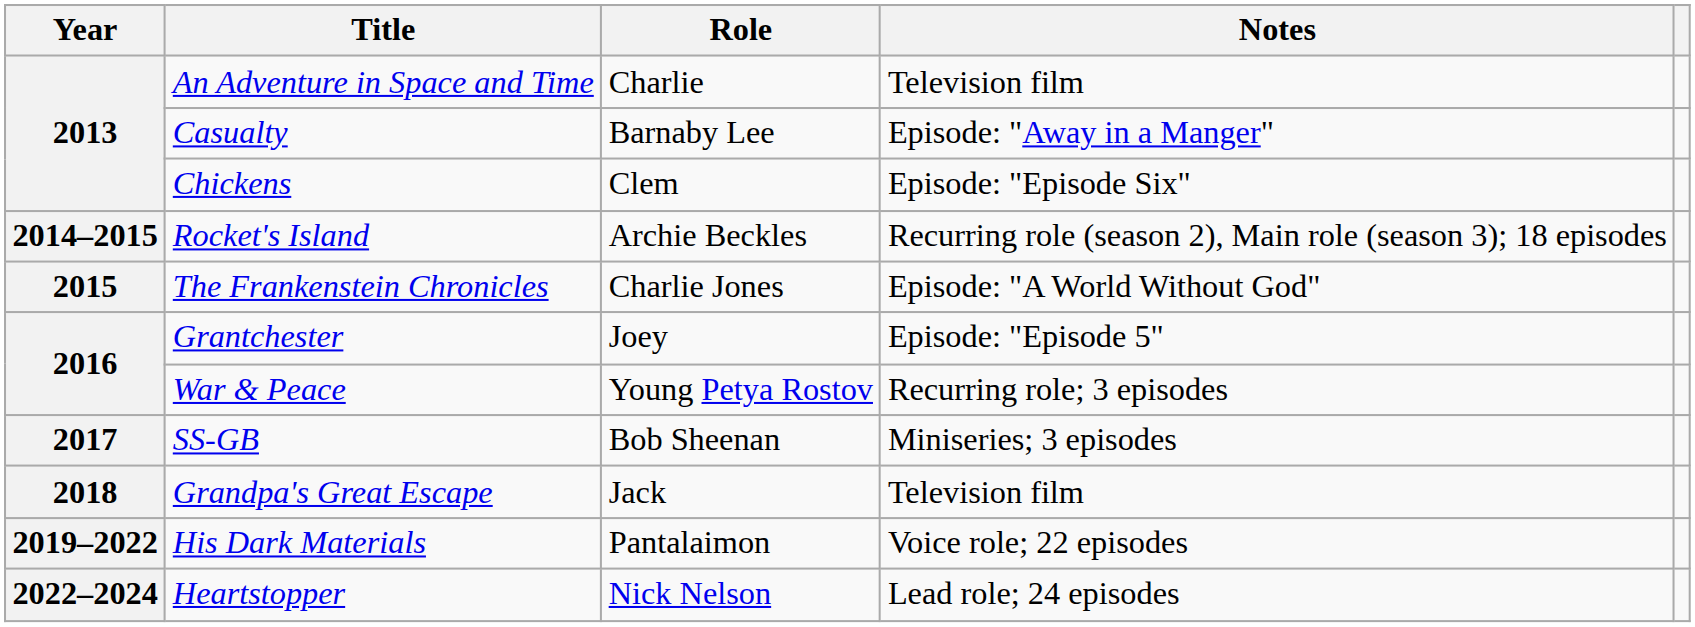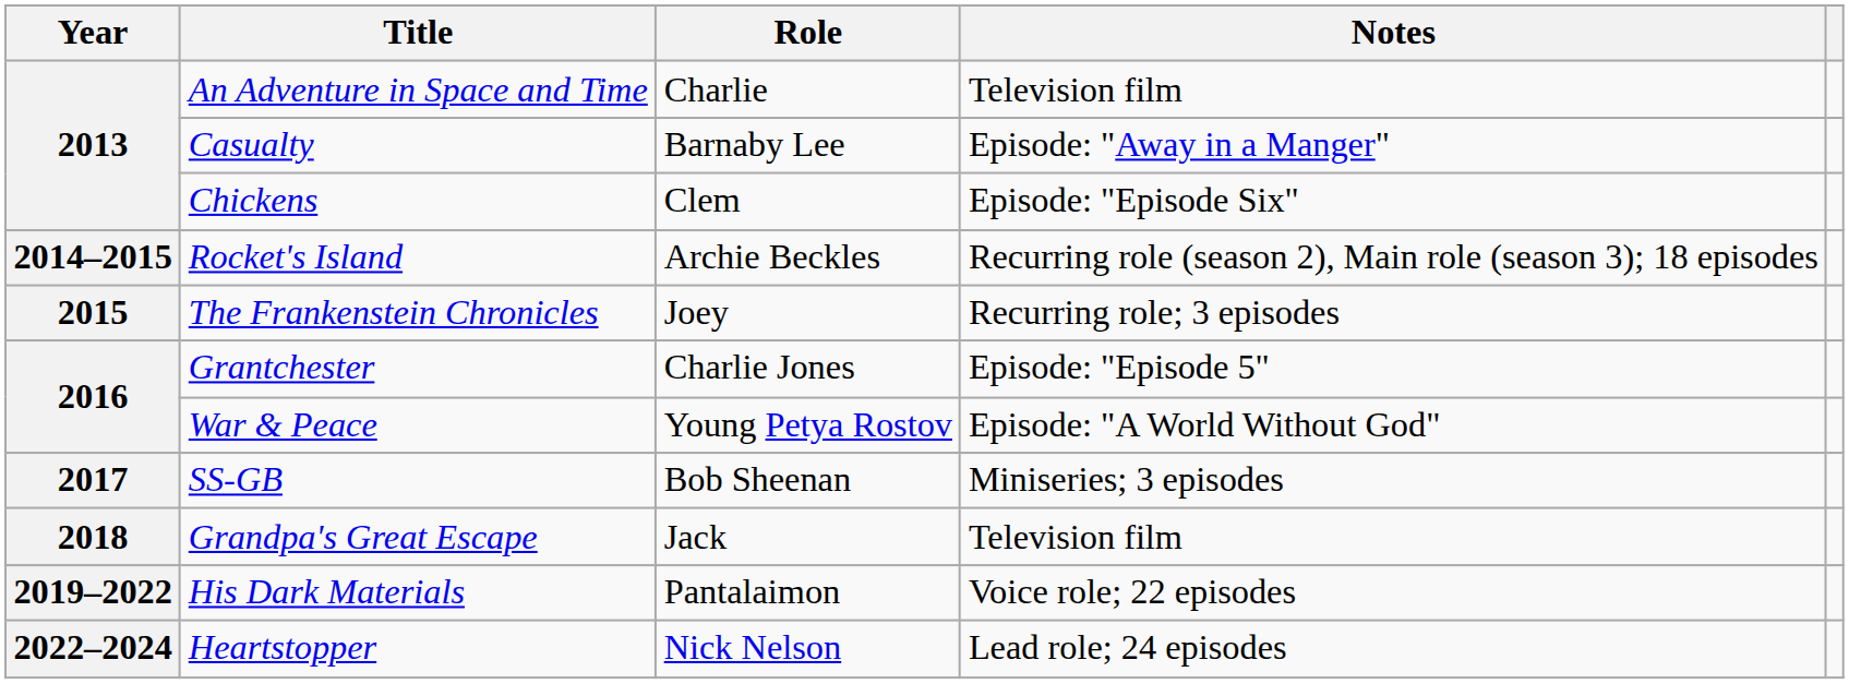 <table class="wikitable plainrowheaders sortable">
 <tr>
 <th scope="col">Year</th>
 <th scope="col">Title</th>
 <th scope="col">Role</th>
 <th scope="col" class="unsortable">Notes</th>
 <th scope="col" class="unsortable"></th>
 </tr>
 <tr>
 <th rowspan="3" scope="row">2013</th>
 <td data-sort-value="Adventure In Space And Time, An"><em><a href='#'>An Adventure in Space and Time</a></em></td>
 <td>Charlie</td>
 <td>Television film</td>
 <td></td>
 </tr>
 <tr>
 <td><em><a href='#'>Casualty</a></em></td>
 <td>Barnaby Lee</td>
 <td>Episode: "<a href='#'>Away in a Manger</a>"</td>
 <td style="text-align:center"></td>
 </tr>
 <tr>
 <td><em><a href='#'>Chickens</a></em></td>
 <td>Clem</td>
 <td>Episode: "Episode Six"</td>
 <td style="text-align:center"></td>
 </tr>
 <tr>
 <th scope="row">2014–2015</th>
 <td><em><a href='#'>Rocket's Island</a></em></td>
 <td>Archie Beckles</td>
 <td>Recurring role (season 2), Main role (season 3); 18 episodes</td>
 <td style="text-align:center"></td>
 </tr>
 <tr>
 <th scope="row">2015</th>
 <td data-sort-value="Frankenstein Chronicles, The"><em><a href='#'>The Frankenstein Chronicles</a></em></td>
-<td>Charlie Jones</td>
-<td>Episode: "A World Without God"</td>
+<td>Joey</td>
+<td>Recurring role; 3 episodes</td>
 <td style="text-align:center"></td>
 </tr>
 <tr>
 <th rowspan="2" scope="row">2016</th>
 <td><em><a href='#'>Grantchester</a></em></td>
-<td>Joey</td>
+<td>Charlie Jones</td>
 <td>Episode: "Episode 5"</td>
 <td style="text-align:center"></td>
 </tr>
 <tr>
 <td><em><a href='#'>War & Peace</a></em></td>
 <td>Young <a href='#'>Petya Rostov</a></td>
-<td>Recurring role; 3 episodes</td>
+<td>Episode: "A World Without God"</td>
 <td style="text-align:center"></td>
 </tr>
 <tr>
 <th scope="row">2017</th>
 <td><em><a href='#'>SS-GB</a></em></td>
 <td>Bob Sheenan</td>
 <td>Miniseries; 3 episodes</td>
 <td style="text-align:center"></td>
 </tr>
 <tr>
 <th scope="row">2018</th>
 <td><em><a href='#'>Grandpa's Great Escape</a></em></td>
 <td>Jack</td>
 <td>Television film</td>
 <td style="text-align:center"></td>
 </tr>
 <tr>
 <th scope="row">2019–2022</th>
 <td><em><a href='#'>His Dark Materials</a></em></td>
 <td>Pantalaimon</td>
 <td>Voice role; 22 episodes</td>
 <td style="text-align:center"></td>
 </tr>
 <tr>
 <th scope="row">2022–2024</th>
 <td><em><a href='#'>Heartstopper</a></em></td>
 <td><a href='#'>Nick Nelson</a></td>
 <td>Lead role; 24 episodes</td>
 <td style="text-align:center"></td>
 </tr>
 </table>
